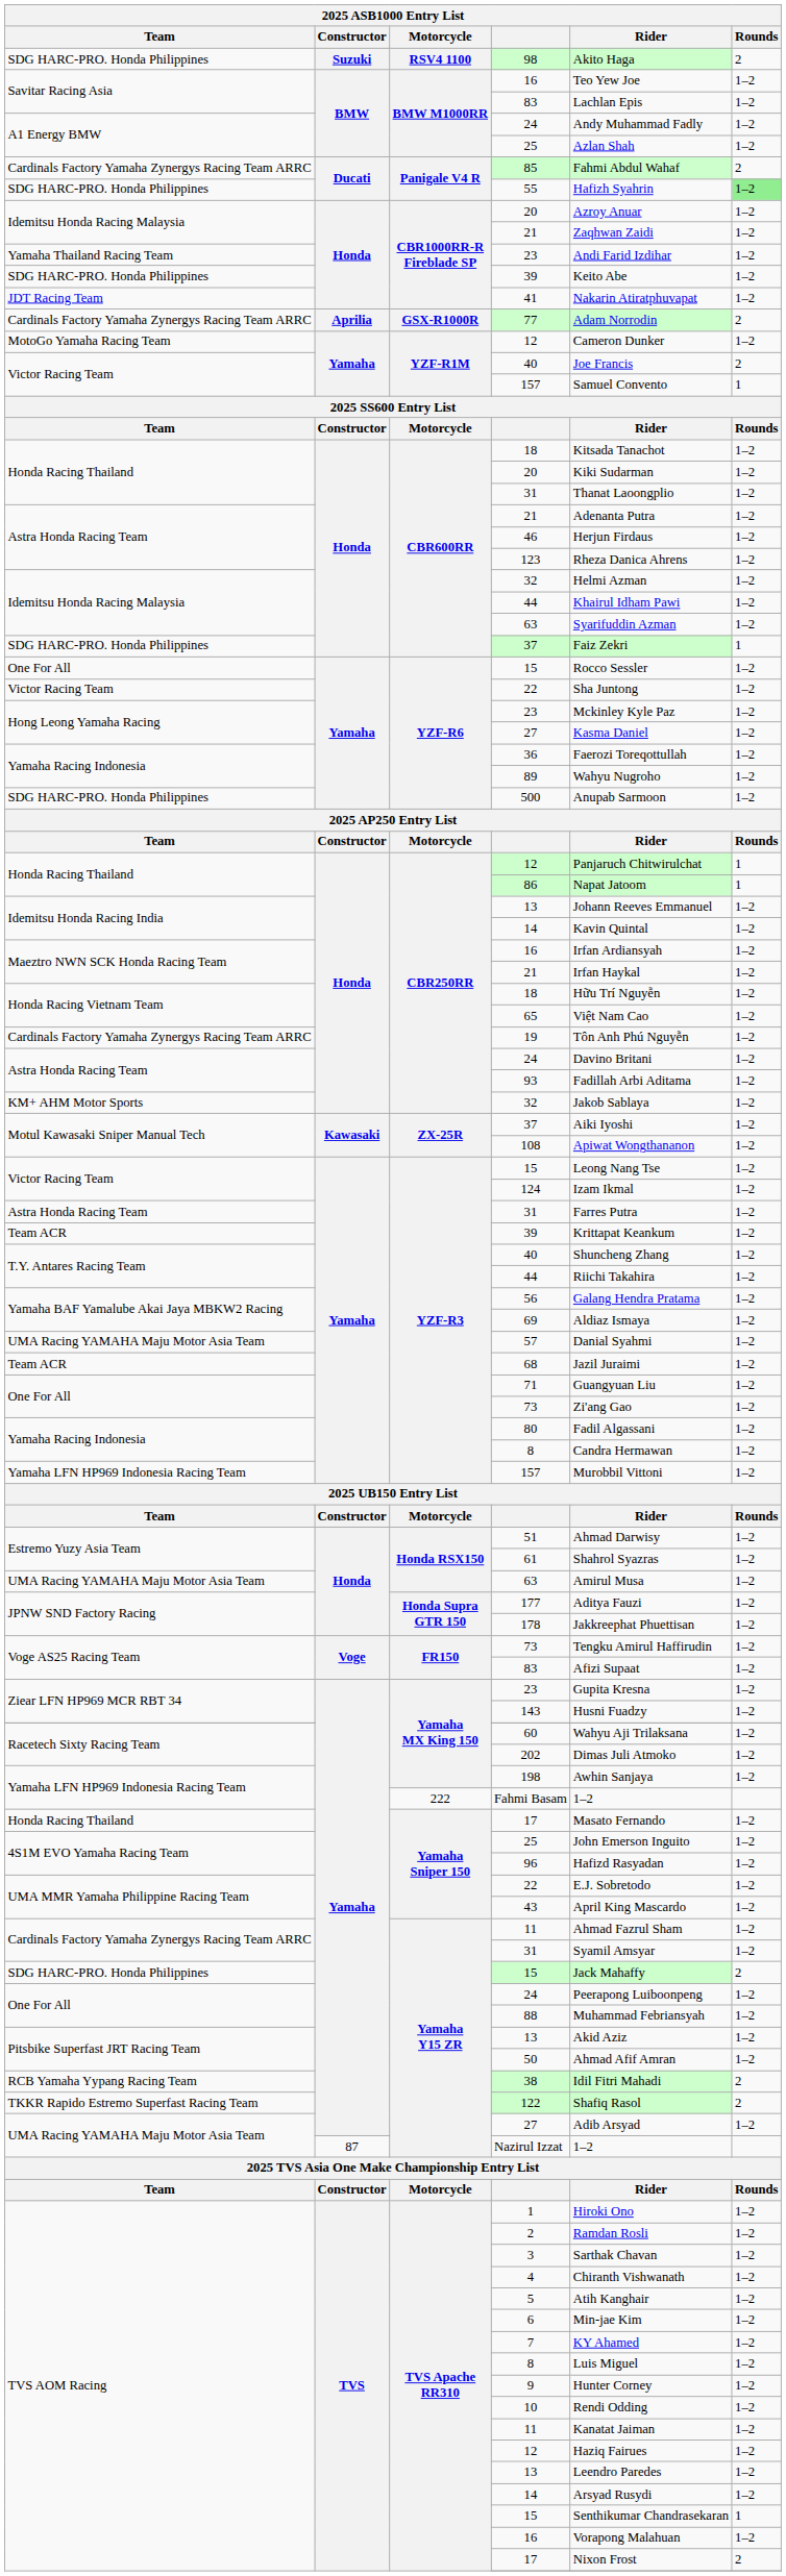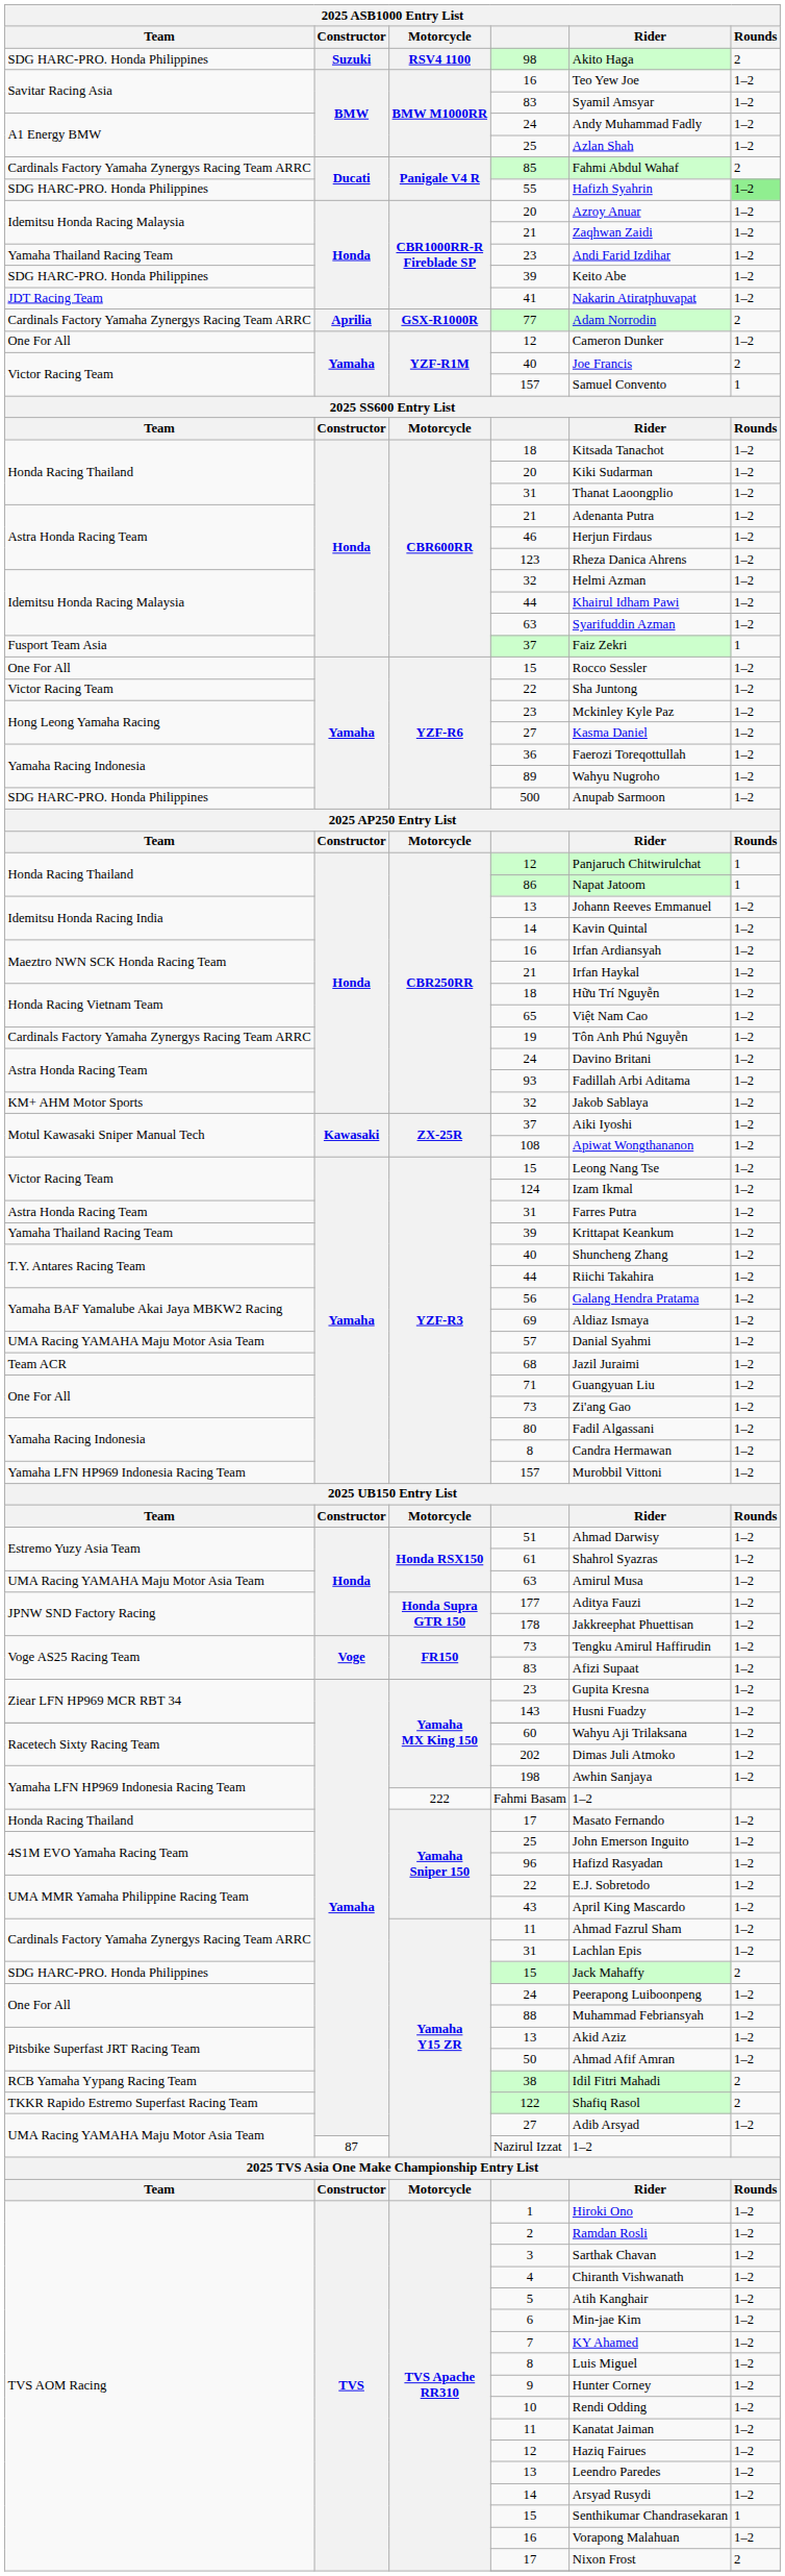 <table class="wikitable" style="font-size: 85%;">
 <tr>
 <th colspan=6>2025 ASB1000 Entry List</th>
 </tr>
 <tr>
 <th>Team</th>
 <th>Constructor</th>
 <th>Motorcycle</th>
 <th></th>
 <th>Rider</th>
 <th>Rounds</th>
 </tr>
 <tr>
 <td> SDG HARC-PRO. Honda Philippines</td>
 <th><a href='#'>Suzuki</a></th>
 <th><a href='#'>RSV4 1100</a></th>
 <td style="background:#ccffcc;" align="center">98</td>
 <td style="background:#ccffcc;"nowrap> Akito Haga</td>
 <td>2</td>
 </tr>
 <tr>
 <td rowspan="2"> Savitar Racing Asia</td>
 <th rowspan="4"><a href='#'>BMW</a></th>
 <th rowspan="4"><a href='#'>BMW M1000RR</a></th>
 <td align=center>16</td>
 <td> Teo Yew Joe</td>
 <td>1–2</td>
 </tr>
 <tr>
 <td align=center>83</td>
-<td> Lachlan Epis</td>
+<td> Syamil Amsyar</td>
 <td>1–2</td>
 </tr>
 <tr>
 <td rowspan="2"> A1 Energy BMW</td>
 <td align=center>24</td>
 <td> Andy Muhammad Fadly</td>
 <td>1–2</td>
 </tr>
 <tr>
 <td align=center>25</td>
 <td> <a href='#'>Azlan Shah</a></td>
 <td>1–2</td>
 </tr>
 <tr>
 <td> Cardinals Factory Yamaha Zynergys Racing Team ARRC</td>
 <th rowspan="2"><a href='#'>Ducati</a></th>
 <th rowspan="2"><a href='#'>Panigale V4 R</a></th>
 <td style="background:#ccffcc;" align="center">85</td>
 <td style="background:#ccffcc;"nowrap> Fahmi Abdul Wahaf</td>
 <td>2</td>
 </tr>
 <tr>
 <td> SDG HARC-PRO. Honda Philippines</td>
 <td align=center>55</td>
 <td> <a href='#'>Hafizh Syahrin</a></td>
 <td style="background: lightgreen;">1–2</td>
 </tr>
 <tr>
 <td rowspan=2> Idemitsu Honda Racing Malaysia</td>
 <th rowspan=5><a href='#'>Honda</a></th>
 <th rowspan=5><a href='#'>CBR1000RR-R <br>Fireblade SP</a></th>
 <td align="center">20</td>
 <td> <a href='#'>Azroy Anuar</a></td>
 <td>1–2</td>
 </tr>
 <tr>
 <td align="center">21</td>
 <td> <a href='#'>Zaqhwan Zaidi</a></td>
 <td>1–2</td>
 </tr>
 <tr>
 <td> Yamaha Thailand Racing Team</td>
 <td align="center">23</td>
 <td> <a href='#'>Andi Farid Izdihar</a></td>
 <td>1–2</td>
 </tr>
 <tr>
 <td> SDG HARC-PRO. Honda Philippines</td>
 <td align=center>39</td>
 <td> Keito Abe</td>
 <td>1–2</td>
 </tr>
 <tr>
 <td> <a href='#'>JDT Racing Team</a></td>
 <td align="center">41</td>
 <td> <a href='#'>Nakarin Atiratphuvapat</a></td>
 <td>1–2</td>
 </tr>
 <tr>
 <td> Cardinals Factory Yamaha Zynergys Racing Team ARRC</td>
 <th><a href='#'>Aprilia</a></th>
 <th><a href='#'>GSX-R1000R</a></th>
 <td style="background:#ccffcc;" align="center">77</td>
 <td style="background:#ccffcc;"nowrap> <a href='#'>Adam Norrodin</a></td>
 <td>2</td>
 </tr>
 <tr>
-<td> MotoGo Yamaha Racing Team</td>
+<td> One For All</td>
 <th rowspan=3><a href='#'>Yamaha</a></th>
 <th rowspan=3><a href='#'>YZF-R1M</a></th>
 <td align=center>12</td>
 <td> Cameron Dunker</td>
 <td>1–2</td>
 </tr>
 <tr>
 <td rowspan="2"> Victor Racing Team</td>
 <td align=center>40</td>
 <td> <a href='#'>Joe Francis</a></td>
 <td>2</td>
 </tr>
 <tr>
 <td align=center>157</td>
 <td> Samuel Convento</td>
 <td>1</td>
 </tr>
 <tr>
 <th colspan=6>2025 SS600 Entry List</th>
 </tr>
 <tr>
 <th>Team</th>
 <th>Constructor</th>
 <th>Motorcycle</th>
 <th></th>
 <th>Rider</th>
 <th>Rounds</th>
 </tr>
 <tr>
 <td rowspan=3> Honda Racing Thailand</td>
 <th rowspan=10><a href='#'>Honda</a></th>
 <th rowspan=10><a href='#'>CBR600RR</a></th>
 <td align=center>18</td>
 <td> Kitsada Tanachot</td>
 <td>1–2</td>
 </tr>
 <tr>
 <td align=center>20</td>
 <td> Kiki Sudarman</td>
 <td>1–2</td>
 </tr>
 <tr>
 <td align=center>31</td>
 <td> Thanat Laoongplio</td>
 <td>1–2</td>
 </tr>
 <tr>
 <td rowspan=3> Astra Honda Racing Team</td>
 <td align=center>21</td>
 <td> Adenanta Putra</td>
 <td>1–2</td>
 </tr>
 <tr>
 <td align=center>46</td>
 <td> Herjun Firdaus</td>
 <td>1–2</td>
 </tr>
 <tr>
 <td align=center>123</td>
 <td> Rheza Danica Ahrens</td>
 <td>1–2</td>
 </tr>
 <tr>
 <td rowspan=3> Idemitsu Honda Racing Malaysia</td>
 <td align=center>32</td>
 <td> Helmi Azman</td>
 <td>1–2</td>
 </tr>
 <tr>
 <td align=center>44</td>
 <td> <a href='#'>Khairul Idham Pawi</a></td>
 <td>1–2</td>
 </tr>
 <tr>
 <td align=center>63</td>
 <td> <a href='#'>Syarifuddin Azman</a></td>
 <td>1–2</td>
 </tr>
 <tr>
-<td> SDG HARC-PRO. Honda Philippines</td>
+<td> Fusport Team Asia</td>
 <td style="background:#ccffcc;" align=center>37</td>
 <td style="background:#ccffcc;"nowrap> Faiz Zekri</td>
 <td>1</td>
 </tr>
 <tr>
 <td> One For All</td>
 <th rowspan=7><a href='#'>Yamaha</a></th>
 <th rowspan=7><a href='#'>YZF-R6</a></th>
 <td align=center>15</td>
 <td> Rocco Sessler</td>
 <td>1–2</td>
 </tr>
 <tr>
 <td> Victor Racing Team</td>
 <td align=center>22</td>
 <td> Sha Juntong</td>
 <td>1–2</td>
 </tr>
 <tr>
 <td rowspan=2> Hong Leong Yamaha Racing</td>
 <td align=center>23</td>
 <td> Mckinley Kyle Paz</td>
 <td>1–2</td>
 </tr>
 <tr>
 <td align=center>27</td>
 <td> <a href='#'>Kasma Daniel</a></td>
 <td>1–2</td>
 </tr>
 <tr>
 <td rowspan=2> Yamaha Racing Indonesia</td>
 <td align=center>36</td>
 <td> Faerozi Toreqottullah</td>
 <td>1–2</td>
 </tr>
 <tr>
 <td align=center>89</td>
 <td> Wahyu Nugroho</td>
 <td>1–2</td>
 </tr>
 <tr>
 <td> SDG HARC-PRO. Honda Philippines</td>
 <td align=center>500</td>
 <td> Anupab Sarmoon</td>
 <td>1–2</td>
 </tr>
 <tr>
 <th colspan=6>2025 AP250 Entry List</th>
 </tr>
 <tr>
 <th>Team</th>
 <th>Constructor</th>
 <th>Motorcycle</th>
 <th></th>
 <th>Rider</th>
 <th>Rounds</th>
 </tr>
 <tr>
 <td rowspan=2> Honda Racing Thailand</td>
 <th rowspan=12><a href='#'>Honda</a></th>
 <th rowspan=12><a href='#'>CBR250RR</a></th>
 <td style="background:#ccffcc;" align=center>12</td>
 <td style="background:#ccffcc;" nowrap> Panjaruch Chitwirulchat</td>
 <td>1</td>
 </tr>
 <tr>
 <td style="background:#ccffcc;" align=center>86</td>
 <td style="background:#ccffcc;" nowrap> Napat Jatoom</td>
 <td>1</td>
 </tr>
 <tr>
 <td rowspan=2> Idemitsu Honda Racing India</td>
 <td align=center>13</td>
 <td> Johann Reeves Emmanuel</td>
 <td>1–2</td>
 </tr>
 <tr>
 <td align=center>14</td>
 <td> Kavin Quintal</td>
 <td>1–2</td>
 </tr>
 <tr>
 <td rowspan=2> Maeztro NWN SCK Honda Racing Team</td>
 <td align=center>16</td>
 <td> Irfan Ardiansyah</td>
 <td>1–2</td>
 </tr>
 <tr>
 <td align=center>21</td>
 <td> Irfan Haykal</td>
 <td>1–2</td>
 </tr>
 <tr>
 <td rowspan="2"> Honda Racing Vietnam Team</td>
 <td align="center">18</td>
 <td> Hữu Trí Nguyễn</td>
 <td>1–2</td>
 </tr>
 <tr>
 <td align="center">65</td>
 <td> Việt Nam Cao</td>
 <td>1–2</td>
 </tr>
 <tr>
 <td> Cardinals Factory Yamaha Zynergys Racing Team ARRC</td>
 <td align=center>19</td>
 <td> Tôn Anh Phú Nguyễn</td>
 <td>1–2</td>
 </tr>
 <tr>
 <td rowspan=2> Astra Honda Racing Team</td>
 <td align=center>24</td>
 <td> Davino Britani</td>
 <td>1–2</td>
 </tr>
 <tr>
 <td align=center>93</td>
 <td> Fadillah Arbi Aditama</td>
 <td>1–2</td>
 </tr>
 <tr>
 <td> KM+ AHM Motor Sports</td>
 <td align=center>32</td>
 <td> Jakob Sablaya</td>
 <td>1–2</td>
 </tr>
 <tr>
 <td rowspan="2"> Motul Kawasaki Sniper Manual Tech</td>
 <th rowspan="2"><a href='#'>Kawasaki</a></th>
 <th rowspan="2"><a href='#'>ZX-25R</a></th>
 <td align=center>37</td>
 <td> Aiki Iyoshi</td>
 <td>1–2</td>
 </tr>
 <tr>
 <td align=center>108</td>
 <td> <a href='#'>Apiwat Wongthananon</a></td>
 <td>1–2</td>
 </tr>
 <tr>
 <td rowspan="2"> Victor Racing Team</td>
 <th rowspan=15><a href='#'>Yamaha</a></th>
 <th rowspan=15><a href='#'>YZF-R3</a></th>
 <td align=center>15</td>
 <td> Leong Nang Tse</td>
 <td>1–2</td>
 </tr>
 <tr>
 <td align=center>124</td>
 <td> Izam Ikmal</td>
 <td>1–2</td>
 </tr>
 <tr>
 <td> Astra Honda Racing Team</td>
 <td align=center>31</td>
 <td> Farres Putra</td>
 <td>1–2</td>
 </tr>
 <tr>
-<td> Team ACR</td>
+<td> Yamaha Thailand Racing Team</td>
 <td align=center>39</td>
 <td> Krittapat Keankum</td>
 <td>1–2</td>
 </tr>
 <tr>
 <td rowspan="2"> T.Y. Antares Racing Team</td>
 <td align=center>40</td>
 <td> Shuncheng Zhang</td>
 <td>1–2</td>
 </tr>
 <tr>
 <td align=center>44</td>
 <td> Riichi Takahira</td>
 <td>1–2</td>
 </tr>
 <tr>
 <td rowspan="2"> Yamaha BAF Yamalube Akai Jaya MBKW2 Racing</td>
 <td align=center>56</td>
 <td> <a href='#'>Galang Hendra Pratama</a></td>
 <td>1–2</td>
 </tr>
 <tr>
 <td align=center>69</td>
 <td> Aldiaz Ismaya</td>
 <td>1–2</td>
 </tr>
 <tr>
 <td> UMA Racing YAMAHA Maju Motor Asia Team</td>
 <td align=center>57</td>
 <td> Danial Syahmi</td>
 <td>1–2</td>
 </tr>
 <tr>
 <td> Team ACR</td>
 <td align=center>68</td>
 <td> Jazil Juraimi</td>
 <td>1–2</td>
 </tr>
 <tr>
 <td rowspan=2> One For All</td>
 <td align=center>71</td>
 <td> Guangyuan Liu</td>
 <td>1–2</td>
 </tr>
 <tr>
 <td align=center>73</td>
 <td> Zi'ang Gao</td>
 <td>1–2</td>
 </tr>
 <tr>
 <td rowspan="2"> Yamaha Racing Indonesia</td>
 <td align=center>80</td>
 <td> Fadil Algassani</td>
 <td>1–2</td>
 </tr>
 <tr>
 <td align=center>8</td>
 <td> Candra Hermawan</td>
 <td>1–2</td>
 </tr>
 <tr>
 <td> Yamaha LFN HP969 Indonesia Racing Team</td>
 <td align=center>157</td>
 <td> Murobbil Vittoni</td>
 <td>1–2</td>
 </tr>
 <tr>
 <th colspan=6>2025 UB150 Entry List</th>
 </tr>
 <tr>
 <th>Team</th>
 <th>Constructor</th>
 <th>Motorcycle</th>
 <th></th>
 <th>Rider</th>
 <th>Rounds</th>
 </tr>
 <tr>
 <td rowspan=2> Estremo Yuzy Asia Team</td>
 <th rowspan=5><a href='#'>Honda</a></th>
 <th rowspan=3><a href='#'>Honda RSX150</a></th>
 <td align="center">51</td>
 <td> Ahmad Darwisy</td>
 <td>1–2</td>
 </tr>
 <tr>
 <td align="center">61</td>
 <td> Shahrol Syazras</td>
 <td>1–2</td>
 </tr>
 <tr>
 <td> UMA Racing YAMAHA Maju Motor Asia Team</td>
 <td align="center">63</td>
 <td> Amirul Musa</td>
 <td>1–2</td>
 </tr>
 <tr>
 <td rowspan=2> JPNW SND Factory Racing</td>
 <th rowspan=2><a href='#'>Honda Supra<br>GTR 150</a></th>
 <td align="center">177</td>
 <td> Aditya Fauzi</td>
 <td>1–2</td>
 </tr>
 <tr>
 <td align="center">178</td>
 <td> Jakkreephat Phuettisan</td>
 <td>1–2</td>
 </tr>
 <tr>
 <td rowspan=2> Voge AS25 Racing Team</td>
 <th rowspan=2><a href='#'>Voge</a></th>
 <th rowspan=2><a href='#'>FR150</a></th>
 <td align="center">73</td>
 <td> Tengku Amirul Haffirudin</td>
 <td>1–2</td>
 </tr>
 <tr>
 <td align="center">83</td>
 <td> Afizi Supaat</td>
 <td>1–2</td>
 </tr>
 <tr>
 <td rowspan=2> Ziear LFN HP969 MCR RBT 34</td>
 <th rowspan=22><a href='#'>Yamaha</a></th>
 <th rowspan=6><a href='#'>Yamaha<br>MX King 150</a></th>
 <td align="center">23</td>
 <td> Gupita Kresna</td>
 <td>1–2</td>
 </tr>
 <tr>
 <td align="center">143</td>
 <td> Husni Fuadzy</td>
 <td>1–2</td>
 </tr>
 <tr>
 </tr>
 <tr>
 <td rowspan=2> Racetech Sixty Racing Team</td>
 <td align="center">60</td>
 <td> Wahyu Aji Trilaksana</td>
 <td>1–2</td>
 </tr>
 <tr>
 <td align="center">202</td>
 <td> Dimas Juli Atmoko</td>
 <td>1–2</td>
 </tr>
 <tr>
 <td rowspan=2> Yamaha LFN HP969 Indonesia Racing Team</td>
 <td align="center">198</td>
 <td> Awhin Sanjaya</td>
 <td>1–2</td>
 </tr>
 <tr>
 <td align="center">222</td>
 <td> Fahmi Basam</td>
 <td>1–2</td>
 </tr>
 <tr>
 <td> Honda Racing Thailand</td>
 <th rowspan=5><a href='#'>Yamaha<br>Sniper 150</a></th>
 <td align=center>17</td>
 <td> Masato Fernando</td>
 <td>1–2</td>
 </tr>
 <tr>
 <td rowspan=2> 4S1M EVO Yamaha Racing Team</td>
 <td align=center>25</td>
 <td> John Emerson Inguito</td>
 <td>1–2</td>
 </tr>
 <tr>
 <td align=center>96</td>
 <td> Hafizd Rasyadan</td>
 <td>1–2</td>
 </tr>
 <tr>
 <td rowspan=2> UMA MMR Yamaha Philippine Racing Team</td>
 <td align=center>22</td>
 <td> E.J. Sobretodo</td>
 <td>1–2</td>
 </tr>
 <tr>
 <td align=center>43</td>
 <td> April King Mascardo</td>
 <td>1–2</td>
 </tr>
 <tr>
 <td rowspan=2> Cardinals Factory Yamaha Zynergys Racing Team ARRC</td>
 <th rowspan=11><a href='#'>Yamaha<br>Y15 ZR</a></th>
 <td align=center>11</td>
 <td> Ahmad Fazrul Sham</td>
 <td>1–2</td>
 </tr>
 <tr>
 <td align=center>31</td>
-<td> Syamil Amsyar</td>
+<td> Lachlan Epis</td>
 <td>1–2</td>
 </tr>
 <tr>
 <td> SDG HARC-PRO. Honda Philippines</td>
 <td style="background:#ccffcc;" align="center">15</td>
 <td style="background:#ccffcc;" nowrap> Jack Mahaffy</td>
 <td>2</td>
 </tr>
 <tr>
 <td rowspan=2> One For All</td>
 <td align=center>24</td>
 <td> Peerapong Luiboonpeng</td>
 <td>1–2</td>
 </tr>
 <tr>
 <td align=center>88</td>
 <td> Muhammad Febriansyah</td>
 <td>1–2</td>
 </tr>
 <tr>
 <td rowspan=2> Pitsbike Superfast JRT Racing Team</td>
 <td align="center">13</td>
 <td> Akid Aziz</td>
 <td>1–2</td>
 </tr>
 <tr>
 <td align="center">50</td>
 <td> Ahmad Afif Amran</td>
 <td>1–2</td>
 </tr>
 <tr>
 <td> RCB Yamaha Yypang Racing Team</td>
 <td style="background:#ccffcc;" align="center">38</td>
 <td style="background:#ccffcc;"nowrap> Idil Fitri Mahadi</td>
 <td>2</td>
 </tr>
 <tr>
 <td> TKKR Rapido Estremo Superfast Racing Team</td>
 <td style="background:#ccffcc;" align="center">122</td>
 <td style="background:#ccffcc;"nowrap> Shafiq Rasol</td>
 <td>2</td>
 </tr>
 <tr>
 <td rowspan=2> UMA Racing YAMAHA Maju Motor Asia Team</td>
 <td align="center">27</td>
 <td> Adib Arsyad</td>
 <td>1–2</td>
 </tr>
 <tr>
 <td align="center">87</td>
 <td> Nazirul Izzat</td>
 <td>1–2</td>
 </tr>
 <tr>
 <th colspan=6>2025 TVS Asia One Make Championship Entry List</th>
 </tr>
 <tr>
 <th>Team</th>
 <th>Constructor</th>
 <th>Motorcycle</th>
 <th></th>
 <th>Rider</th>
 <th>Rounds</th>
 </tr>
 <tr>
 <td rowspan=22>TVS AOM Racing</td>
 <th Rowspan=22><a href='#'>TVS</a></th>
 <th rowspan=22><a href='#'>TVS Apache<br>RR310</a></th>
 <td align=center>1</td>
 <td> <a href='#'>Hiroki Ono</a></td>
 <td>1–2</td>
 </tr>
 <tr>
 <td align=center>2</td>
 <td> <a href='#'>Ramdan Rosli</a></td>
 <td>1–2</td>
 </tr>
 <tr>
 <td align=center>3</td>
 <td> Sarthak Chavan</td>
 <td>1–2</td>
 </tr>
 <tr>
 <td align=center>4</td>
 <td> Chiranth Vishwanath</td>
 <td>1–2</td>
 </tr>
 <tr>
 <td align=center>5</td>
 <td> Atih Kanghair</td>
 <td>1–2</td>
 </tr>
 <tr>
 <td align=center>6</td>
 <td> Min-jae Kim</td>
 <td>1–2</td>
 </tr>
 <tr>
 <td align=center>7</td>
 <td> <a href='#'>KY Ahamed</a></td>
 <td>1–2</td>
 </tr>
 <tr>
 <td align=center>8</td>
 <td> Luis Miguel</td>
 <td>1–2</td>
 </tr>
 <tr>
 <td align=center>9</td>
 <td> Hunter Corney</td>
 <td>1–2</td>
 </tr>
 <tr>
 <td align=center>10</td>
 <td> Rendi Odding</td>
 <td>1–2</td>
 </tr>
 <tr>
 <td align=center>11</td>
 <td> Kanatat Jaiman</td>
 <td>1–2</td>
 </tr>
 <tr>
 <td align=center>12</td>
 <td> Haziq Fairues</td>
 <td>1–2</td>
 </tr>
 <tr>
 <td align=center>13</td>
 <td> Leendro Paredes</td>
 <td>1–2</td>
 </tr>
 <tr>
 <td align=center>14</td>
 <td> Arsyad Rusydi</td>
 <td>1–2</td>
 </tr>
 <tr>
 <td align=center>15</td>
 <td> Senthikumar Chandrasekaran</td>
 <td>1</td>
 </tr>
 <tr>
 <td align=center>16</td>
 <td> Vorapong Malahuan</td>
 <td>1–2</td>
 </tr>
 <tr>
 <td align=center>17</td>
 <td> Nixon Frost</td>
 <td>2</td>
 </tr>
 <tr>
 </tr>
 </table>
